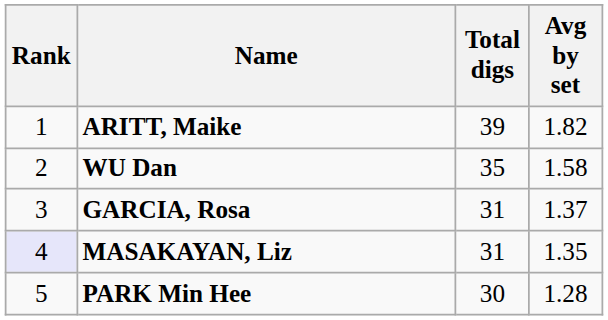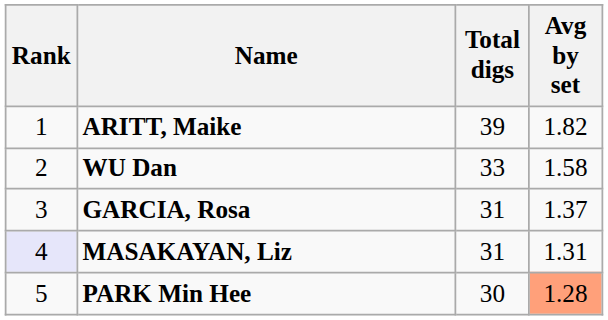 <table class="wikitable" style="margin:0.5em auto;width=480;font-size:90%">
 <tr>
 <th width=30>Rank</th>
 <th width=210>Name</th>
 <th width=35>Total digs</th>
 <th width=35>Avg by set</th>
 </tr>
 <tr>
 <td align=center>1</td>
 <td> <strong>ARITT, Maike</strong></td>
 <td align=center>39</td>
 <td align=center>1.82</td>
 </tr>
 <tr>
 <td align=center>2</td>
 <td> <strong>WU Dan</strong></td>
-<td align=center>35</td>
+<td align=center>33</td>
 <td align=center>1.58</td>
 </tr>
 <tr>
 <td align=center>3</td>
 <td> <strong>GARCIA, Rosa</strong></td>
 <td align=center>31</td>
 <td align=center>1.37</td>
 </tr>
 <tr>
 <td align=center style="background: lavender;">4</td>
 <td> <strong>MASAKAYAN, Liz</strong></td>
 <td align=center>31</td>
-<td align=center>1.35</td>
+<td align=center>1.31</td>
 </tr>
 <tr>
 <td align=center>5</td>
 <td> <strong>PARK Min Hee</strong></td>
 <td align=center>30</td>
-<td align=center>1.28</td>
+<td align=center style="background: lightsalmon;">1.28</td>
 </tr>
 </table>
